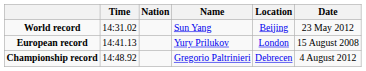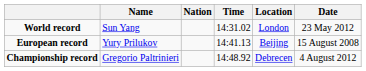 <table class=wikitable style=text-align:center>
 <tr>
 <th></th>
+<th>Name</th>
+<th>Nation</th>
 <th>Time</th>
-<th>Nation</th>
-<th>Name</th>
 <th>Location</th>
 <th>Date</th>
 </tr>
 <tr>
 <td><strong>World record</strong></td>
+<td align=left><a href='#'>Sun Yang</a></td>
+<td align=left></td>
 <td align=left>14:31.02</td>
-<td align=left></td>
-<td align=left><a href='#'>Sun Yang</a></td>
-<td><a href='#'>Beijing</a></td>
+<td><a href='#'>London</a></td>
 <td>23 May 2012</td>
 </tr>
 <tr>
 <td><strong>European record</strong></td>
+<td align=left><a href='#'>Yury Prilukov</a></td>
+<td align=left></td>
 <td align=left>14:41.13</td>
-<td align=left></td>
-<td align=left><a href='#'>Yury Prilukov</a></td>
-<td><a href='#'>London</a></td>
+<td><a href='#'>Beijing</a></td>
 <td>15 August 2008</td>
 </tr>
 <tr>
 <td><strong>Championship record</strong></td>
+<td align=left><a href='#'>Gregorio Paltrinieri</a></td>
+<td align=left></td>
 <td align=left>14:48.92</td>
-<td align=left></td>
-<td align=left><a href='#'>Gregorio Paltrinieri</a></td>
 <td><a href='#'>Debrecen</a></td>
 <td>4 August 2012</td>
 </tr>
 </table>
